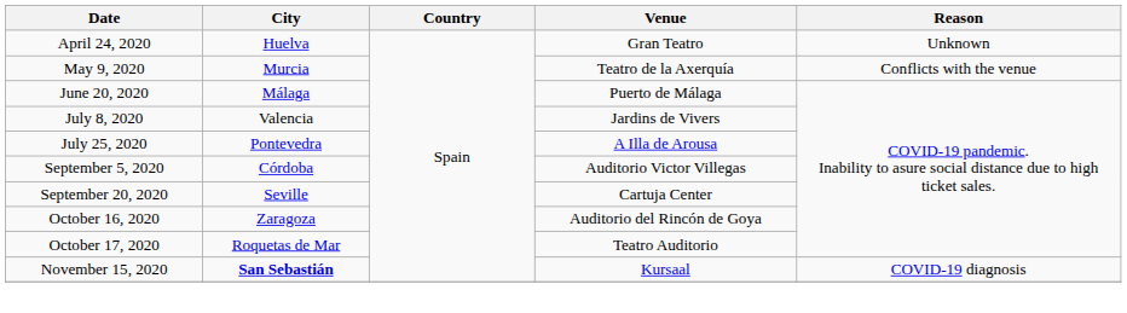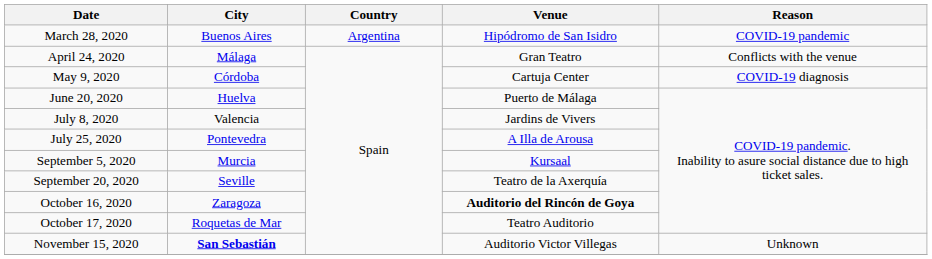 <table class="wikitable" style="text-align:center;">
 <tr>
 <th scope="col" style="width:12em;">Date</th>
 <th scope="col" style="width:10em;">City</th>
 <th scope="col" style="width:10em;">Country</th>
 <th scope="col" style="width:16em;">Venue</th>
 <th scope="col" style="width:20em;">Reason</th>
 </tr>
 <tr>
+<td>March 28, 2020</td>
+<td><a href='#'>Buenos Aires</a></td>
+<td><a href='#'>Argentina</a></td>
+<td><a href='#'>Hipódromo de San Isidro</a></td>
+<td><a href='#'>COVID-19 pandemic</a></td>
+</tr>
+<tr>
 <td>April 24, 2020</td>
-<td><a href='#'>Huelva</a></td>
+<td><a href='#'>Málaga</a></td>
 <td rowspan="10">Spain</td>
 <td>Gran Teatro</td>
-<td>Unknown</td>
+<td>Conflicts with the venue</td>
 </tr>
 <tr>
 <td>May 9, 2020</td>
-<td><a href='#'>Murcia</a></td>
-<td>Teatro de la Axerquía</td>
-<td>Conflicts with the venue</td>
+<td><a href='#'>Córdoba</a></td>
+<td>Cartuja Center</td>
+<td><a href='#'>COVID-19</a> diagnosis</td>
 </tr>
 <tr>
 <td>June 20, 2020</td>
-<td><a href='#'>Málaga</a></td>
+<td><a href='#'>Huelva</a></td>
 <td>Puerto de Málaga</td>
 <td rowspan="7"><a href='#'>COVID-19 pandemic</a>.<br>Inability to asure social distance due to high ticket sales.</td>
 </tr>
 <tr>
 <td>July 8, 2020</td>
 <td>Valencia</td>
 <td>Jardins de Vivers</td>
 </tr>
 <tr>
 <td>July 25, 2020</td>
 <td><a href='#'>Pontevedra</a></td>
 <td><a href='#'>A Illa de Arousa</a></td>
 </tr>
 <tr>
 <td>September 5, 2020</td>
-<td><a href='#'>Córdoba</a></td>
-<td>Auditorio Victor Villegas</td>
+<td><a href='#'>Murcia</a></td>
+<td><a href='#'>Kursaal</a></td>
 </tr>
 <tr>
 <td>September 20, 2020</td>
 <td><a href='#'>Seville</a></td>
-<td>Cartuja Center</td>
+<td>Teatro de la Axerquía</td>
 </tr>
 <tr>
 <td>October 16, 2020</td>
 <td><a href='#'>Zaragoza</a></td>
-<td>Auditorio del Rincón de Goya</td>
+<td><strong>Auditorio del Rincón de Goya</strong></td>
 </tr>
 <tr>
 <td>October 17, 2020</td>
 <td><a href='#'>Roquetas de Mar</a></td>
 <td>Teatro Auditorio</td>
 </tr>
 <tr>
 <td>November 15, 2020</td>
 <td><strong><a href='#'>San Sebastián</a></strong></td>
-<td><a href='#'>Kursaal</a></td>
-<td><a href='#'>COVID-19</a> diagnosis</td>
+<td>Auditorio Victor Villegas</td>
+<td>Unknown</td>
 </tr>
 <tr>
 </tr>
 </table>
